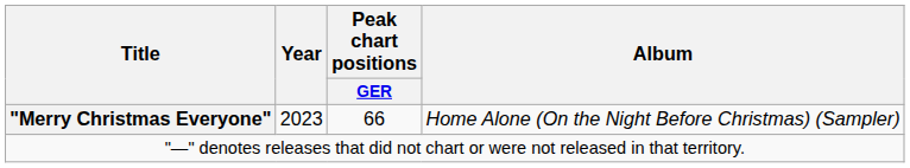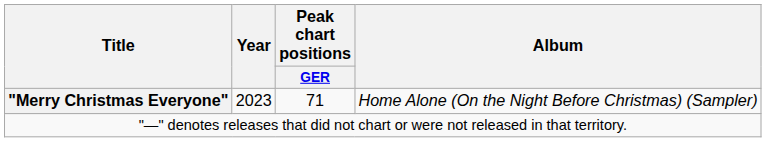 <table class="wikitable plainrowheaders" style="text-align:center;">
 <tr>
 <th scope="col" rowspan="2">Title</th>
 <th scope="col" rowspan="2">Year</th>
 <th scope="col" colspan="1">Peak chart positions</th>
 <th scope="col" rowspan="2">Album</th>
 </tr>
 <tr>
 <th scope="col" style="width:3em;font-size:85%;"><a href='#'>GER</a><br></th>
 </tr>
 <tr>
 <th scope="row">"Merry Christmas Everyone"<br></th>
 <td>2023</td>
-<td>66</td>
+<td>71</td>
 <td><em>Home Alone (On the Night Before Christmas) (Sampler)</em></td>
 </tr>
 <tr>
 <td colspan="4" style="font-size:90%">"—" denotes releases that did not chart or were not released in that territory.</td>
 </tr>
 </table>
